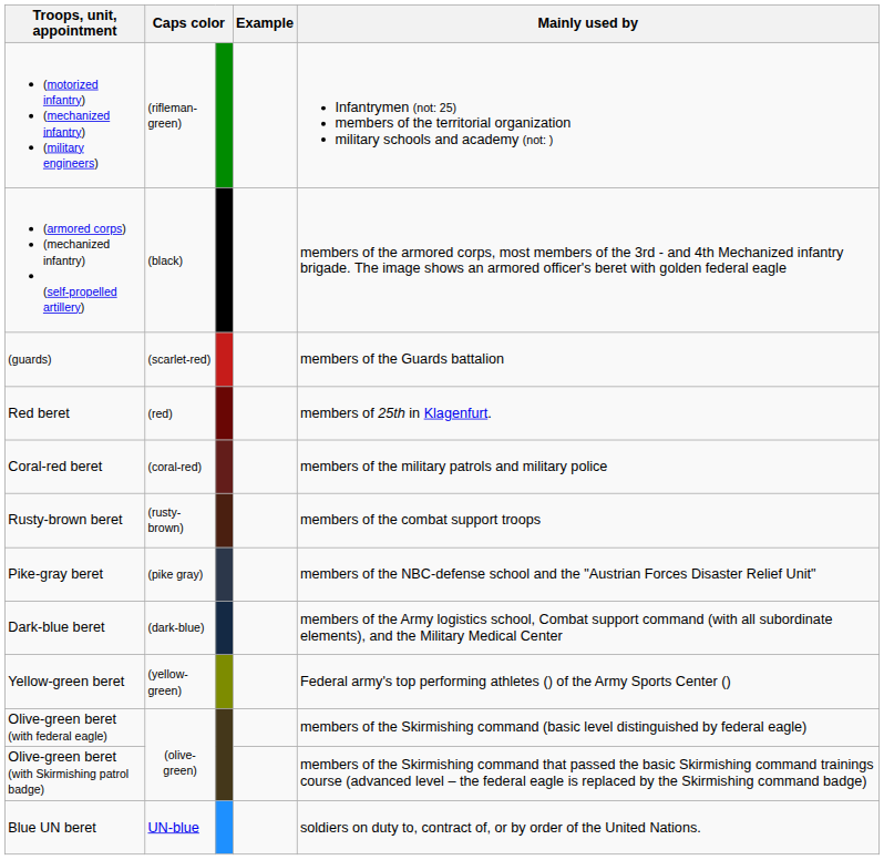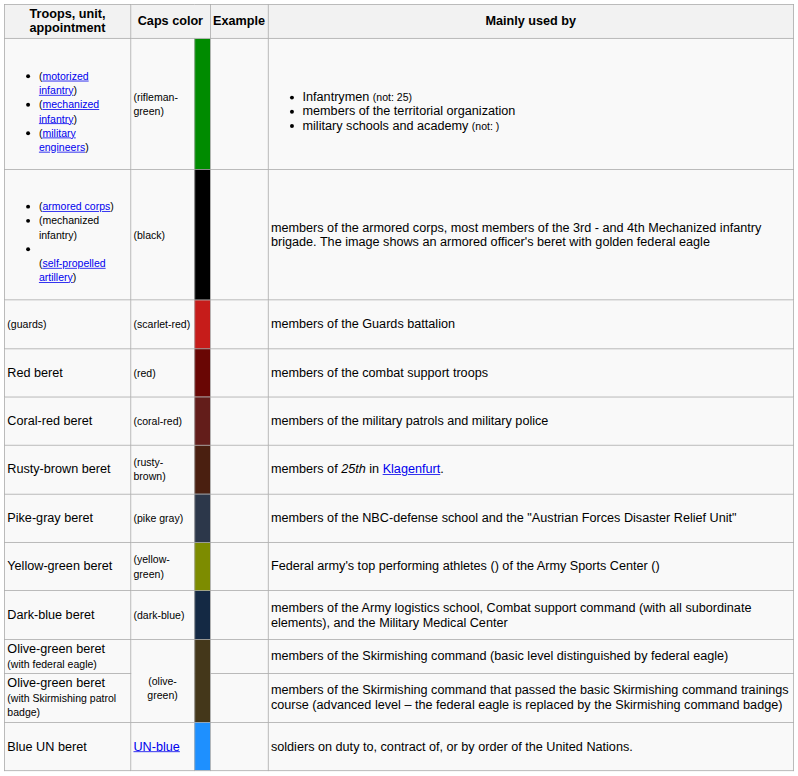 <table class="wikitable" style = "width:1000px;">
 <tr>
 <th>Troops, unit, appointment</th>
 <th colspan="2">Caps color</th>
 <th colspan="1">Example</th>
 <th>Mainly used by</th>
 </tr>
 <tr 1 Grünes Barett / RAL-colour: #0F4336>
 <td><br><ul><li> <small>(<a href='#'>motorized infantry</a>)</small></li><li> <small>(<a href='#'>mechanized infantry</a>)</small></li><li> <small>(<a href='#'>military engineers</a>)</small></li></ul></td>
 <td> <small>(rifleman-green)</small></td>
 <td style="background:#008B00">     </td>
 <td align="center"></td>
 <td><br><ul><li>Infantrymen <small>(not:  25)</small></li><li>members of the territorial organization</li><li>military schools and academy <small>(not: )</small></li></ul></td>
 </tr>
 <tr 2 Schwarzes Barett / RAL-colour: #0F4336>
 <td><br><ul><li> <small>(<a href='#'>armored corps</a>)</small></li><li> <small>(mechanized infantry)</small></li><li><br><small>(<a href='#'>self-propelled artillery</a>)</small></li></ul></td>
 <td><small> (black)</small></td>
 <td style="background:#000000">     </td>
 <td align="center"></td>
 <td>members of the armored corps, most members of the 3rd - and 4th Mechanized infantry brigade. The image shows an armored officer's beret with golden federal eagle</td>
 </tr>
 <tr 3 Scharlachrotes Barett / RAL-colour: #FF0040>
 <td> <small>(guards)</small></td>
 <td><small> (scarlet-red)</small></td>
 <td style="background:#c61c1a">     </td>
 <td align="center"></td>
 <td>members of the Guards battalion</td>
 </tr>
 <tr 4 (Wein-)Rotes Barett / RAL-colour: #A1232B>
 <td>Red beret</td>
 <td><small> (red)</small></td>
 <td style="background:#690604">     </td>
 <td align="center"></td>
-<td>members of <em>25th</em>  in <a href='#'>Klagenfurt</a>.</td>
+<td>members of the combat support troops</td>
 </tr>
 <tr 5 Korallrotes Barett / RAL-colour: #AC4034B>
 <td>Coral-red beret</td>
 <td><small> (coral-red)</small></td>
 <td style="background:#631d1a">     </td>
 <td align="center"></td>
 <td>members of the military patrols and military police</td>
 </tr>
 <tr 6 Rostbraunes Barett / RAL-colour: #>
 <td>Rusty-brown beret</td>
 <td><small> (rusty-brown)</small></td>
 <td style="background:#4a1f10">     </td>
 <td align="center"></td>
-<td>members of the combat support troops</td>
+<td>members of <em>25th</em>  in <a href='#'>Klagenfurt</a>.</td>
 </tr>
 <tr 7 Hechtgraues Barett Barett / RAL-colour: #>
 <td>Pike-gray beret</td>
 <td><small> (pike gray)</small></td>
 <td style="background:#2c374a">     </td>
 <td align="center"></td>
 <td>members of the NBC-defense school and the "Austrian Forces Disaster Relief Unit"</td>
 </tr>
+<tr 9 Gelbgrünes Barett / Oliv: #808000>
+<td>Yellow-green beret</td>
+<td style="background:#"><small> (yellow-green)</small></td>
+<td style="background:#7d8c00">     </td>
+<td></td>
+<td>Federal army's top performing athletes () of the Army Sports Center ()</td>
+</tr>
 <tr 8 Dunkelblaues Barett / RAL-colour: #>
 <td>Dark-blue beret</td>
 <td><small> (dark-blue)</small></td>
 <td style="background:#142944">     </td>
 <td></td>
 <td>members of the Army logistics school, Combat support command (with all subordinate elements), and the Military Medical Center</td>
-</tr>
-<tr 9 Gelbgrünes Barett / Oliv: #808000>
-<td>Yellow-green beret</td>
-<td style="background:#"><small> (yellow-green)</small></td>
-<td style="background:#7d8c00">     </td>
-<td></td>
-<td>Federal army's top performing athletes () of the Army Sports Center ()</td>
 </tr>
 <tr 10 Olivgrünes Barett mit braunem Riemen / RAL-colour 6014 gelboliv:444337#>
 <td>Olive-green beret<br><small>(with federal eagle)</small></td>
 <td align="center" rowspan="2"><br><small> (olive-green)</small></td>
 <td rowspan="2" style="background:#44371a">     </td>
 <td></td>
 <td>members of the Skirmishing command (basic level distinguished by federal eagle)</td>
 </tr>
 <tr 11 Olivgrünes Barett mit braunem Riemen und Jagdkommando-Abzeichen/ RAL-colour 6014 gelboliv:444337#>
 <td>Olive-green beret<br><small>(with Skirmishing patrol badge)</small></td>
 <td></td>
 <td>members of the Skirmishing command that passed the basic Skirmishing command trainings course (advanced level – the federal eagle is replaced by the Skirmishing command badge)</td>
 </tr>
 <tr 12 Blaues UN-Barett/ RAL-colour: #>
 <td>Blue UN beret</td>
 <td><a href='#'>UN-blue</a></td>
 <td style="background:#1E90FF">     </td>
 <td></td>
 <td>soldiers on duty to, contract of, or by order of the United Nations.</td>
 </tr>
 </table>
